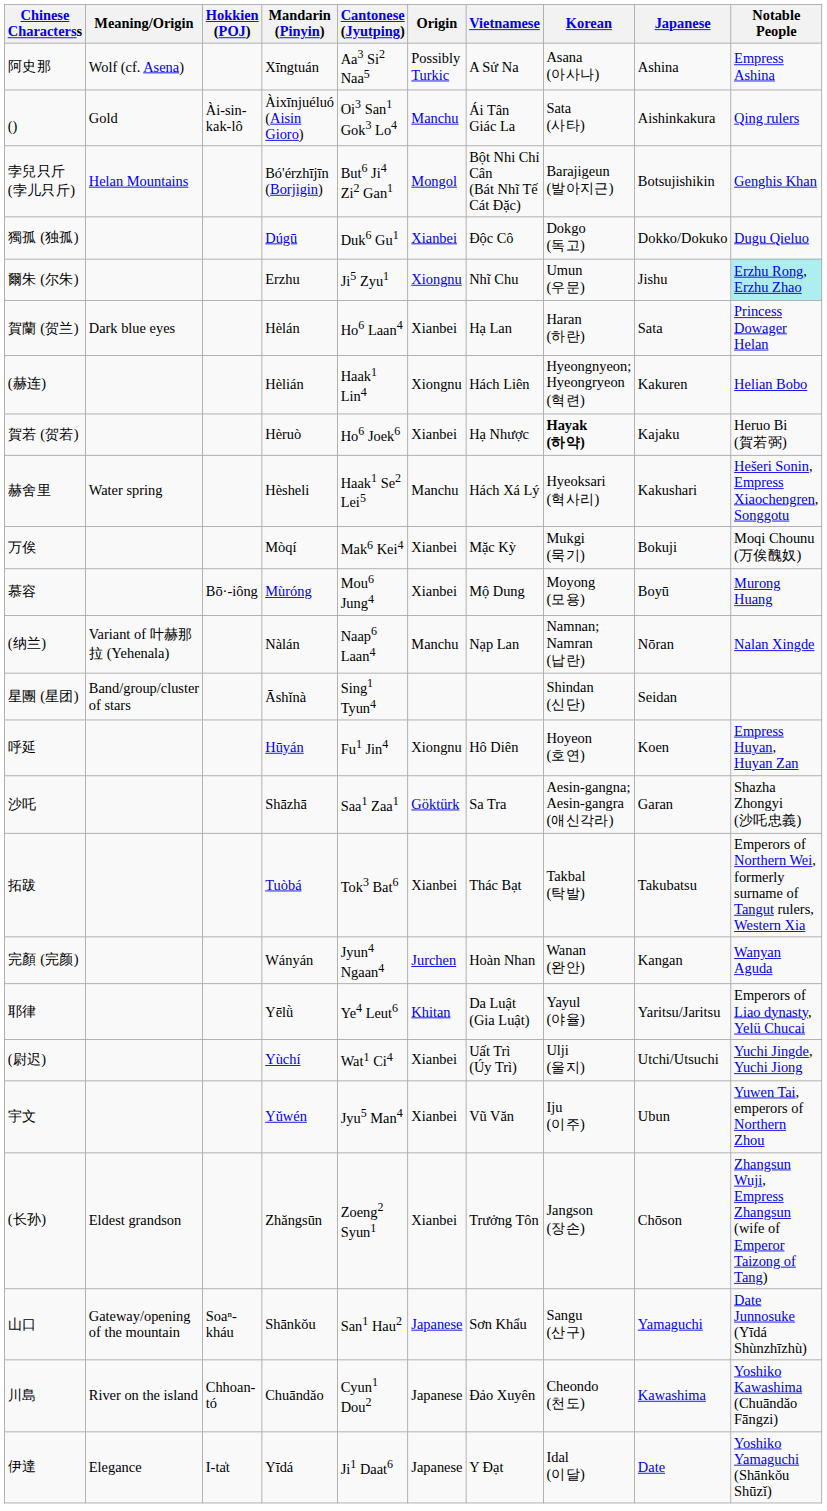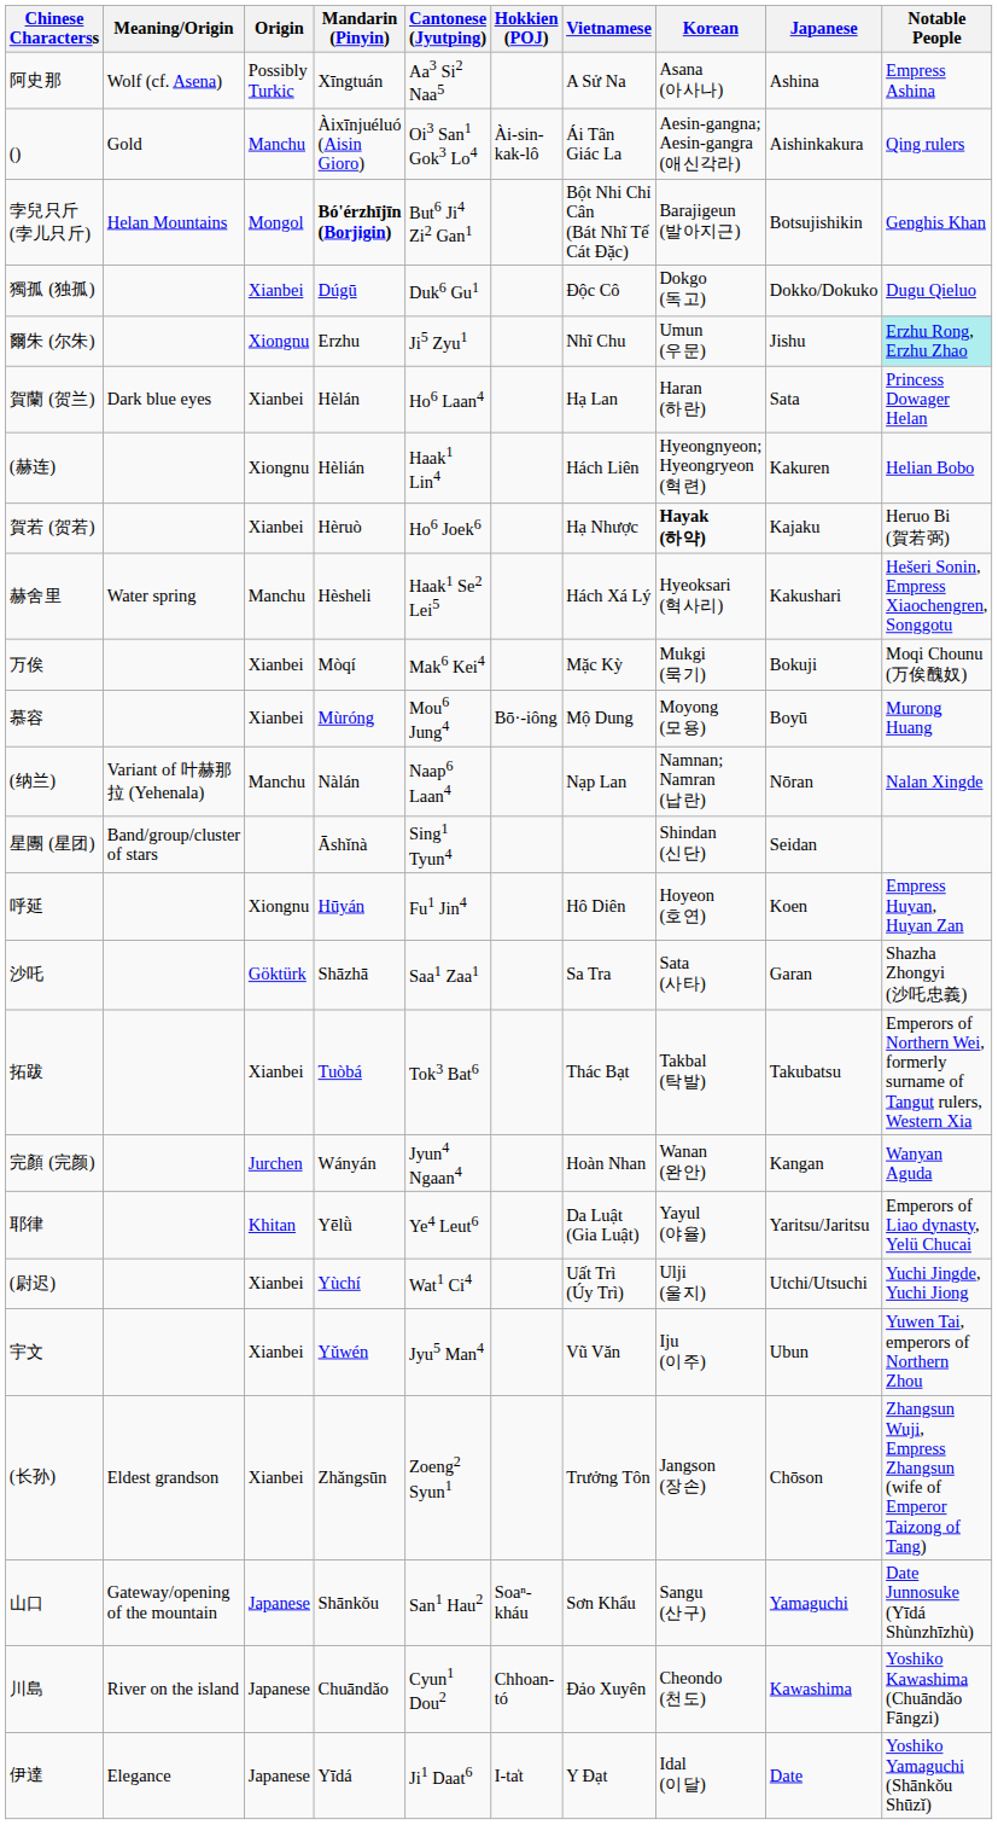 <table class="wikitable">
 <tr>
 <th><a href='#'>Chinese Characters</a>s</th>
 <th>Meaning/Origin</th>
-<th><a href='#'>Hokkien</a><br>(<a href='#'>POJ</a>)</th>
+<th>Origin</th>
 <th>Mandarin<br>(<a href='#'>Pinyin</a>)</th>
 <th><a href='#'>Cantonese</a><br>(<a href='#'>Jyutping</a>)</th>
-<th>Origin</th>
+<th><a href='#'>Hokkien</a><br>(<a href='#'>POJ</a>)</th>
 <th><a href='#'>Vietnamese</a></th>
 <th><a href='#'>Korean</a></th>
 <th><a href='#'>Japanese</a></th>
 <th>Notable People</th>
 </tr>
 <tr>
 <td>阿史那</td>
 <td>Wolf (cf. <a href='#'>Asena</a>)</td>
-<td></td>
+<td>Possibly <a href='#'>Turkic</a></td>
 <td>Xīngtuán</td>
 <td>Aa<sup>3</sup> Si<sup>2</sup> Naa<sup>5</sup></td>
-<td>Possibly <a href='#'>Turkic</a></td>
+<td></td>
 <td>A Sử Na</td>
 <td>Asana <br>(아사나)</td>
 <td>Ashina</td>
 <td><a href='#'>Empress Ashina</a></td>
 </tr>
 <tr>
 <td> <br>()</td>
 <td>Gold</td>
-<td>Ài-sin-kak-lô</td>
+<td><a href='#'>Manchu</a></td>
 <td>Àixīnjuéluó <br>(<a href='#'>Aisin Gioro</a>)</td>
 <td>Oi<sup>3</sup> San<sup>1</sup> Gok<sup>3</sup> Lo<sup>4</sup></td>
-<td><a href='#'>Manchu</a></td>
+<td>Ài-sin-kak-lô</td>
 <td>Ái Tân Giác La</td>
-<td>Sata <br>(사타)</td>
+<td>Aesin-gangna; Aesin-gangra <br>(애신각라)</td>
 <td>Aishinkakura</td>
 <td><a href='#'>Qing rulers</a></td>
 </tr>
 <tr>
 <td>孛兒只斤 <br>(孛儿只斤)</td>
 <td><a href='#'>Helan Mountains</a></td>
+<td><a href='#'>Mongol</a></td>
+<td><strong>Bó'érzhījīn <br>(<a href='#'>Borjigin</a>)</strong></td>
+<td>But<sup>6</sup> Ji<sup>4</sup> Zi<sup>2</sup> Gan<sup>1</sup></td>
 <td></td>
-<td>Bó'érzhījīn <br>(<a href='#'>Borjigin</a>)</td>
-<td>But<sup>6</sup> Ji<sup>4</sup> Zi<sup>2</sup> Gan<sup>1</sup></td>
-<td><a href='#'>Mongol</a></td>
 <td>Bột Nhi Chỉ Cân <br>(Bát Nhĩ Tế Cát Đặc)</td>
 <td>Barajigeun <br>(발아지근)</td>
 <td>Botsujishikin</td>
 <td><a href='#'>Genghis Khan</a></td>
 </tr>
 <tr>
 <td>獨孤 (独孤)</td>
 <td></td>
-<td></td>
+<td><a href='#'>Xianbei</a></td>
 <td><a href='#'>Dúgū</a></td>
 <td>Duk<sup>6</sup> Gu<sup>1</sup></td>
-<td><a href='#'>Xianbei</a></td>
+<td></td>
 <td>Độc Cô</td>
 <td>Dokgo <br>(독고)</td>
 <td>Dokko/Dokuko</td>
 <td><a href='#'>Dugu Qieluo</a></td>
 </tr>
 <tr>
 <td>爾朱 (尔朱)</td>
 <td></td>
-<td></td>
+<td><a href='#'>Xiongnu</a></td>
 <td>Erzhu</td>
 <td>Ji<sup>5</sup> Zyu<sup>1</sup></td>
-<td><a href='#'>Xiongnu</a></td>
+<td></td>
 <td>Nhĩ Chu</td>
 <td>Umun <br>(우문)</td>
 <td>Jishu</td>
 <td style="background: paleturquoise;"><a href='#'>Erzhu Rong</a>, <br><a href='#'>Erzhu Zhao</a></td>
 </tr>
 <tr>
 <td>賀蘭 (贺兰)</td>
 <td>Dark blue eyes</td>
-<td></td>
+<td>Xianbei</td>
 <td>Hèlán</td>
 <td>Ho<sup>6</sup> Laan<sup>4</sup></td>
-<td>Xianbei</td>
+<td></td>
 <td>Hạ Lan</td>
 <td>Haran <br>(하란)</td>
 <td>Sata</td>
 <td><a href='#'>Princess Dowager Helan</a></td>
 </tr>
 <tr>
 <td> (赫连)</td>
 <td></td>
-<td></td>
+<td>Xiongnu</td>
 <td>Hèlián</td>
 <td>Haak<sup>1</sup> Lin<sup>4</sup></td>
-<td>Xiongnu</td>
+<td></td>
 <td>Hách Liên</td>
 <td>Hyeongnyeon; Hyeongryeon <br>(혁련)</td>
 <td>Kakuren</td>
 <td><a href='#'>Helian Bobo</a></td>
 </tr>
 <tr>
 <td>賀若 (贺若)</td>
 <td></td>
-<td></td>
+<td>Xianbei</td>
 <td>Hèruò</td>
 <td>Ho<sup>6</sup> Joek<sup>6</sup></td>
-<td>Xianbei</td>
+<td></td>
 <td>Hạ Nhược</td>
 <td><strong>Hayak <br>(하약)</strong></td>
 <td>Kajaku</td>
 <td>Heruo Bi <br>(賀若弼)</td>
 </tr>
 <tr>
 <td>赫舍里</td>
 <td>Water spring</td>
-<td></td>
+<td>Manchu</td>
 <td>Hèsheli</td>
 <td>Haak<sup>1</sup> Se<sup>2</sup> Lei<sup>5</sup></td>
-<td>Manchu</td>
+<td></td>
 <td>Hách Xá Lý</td>
 <td>Hyeoksari <br>(혁사리)</td>
 <td>Kakushari</td>
 <td><a href='#'>Hešeri Sonin</a>, <a href='#'>Empress Xiaochengren</a>, <a href='#'>Songgotu</a></td>
 </tr>
 <tr>
 <td>万俟</td>
 <td></td>
-<td></td>
+<td>Xianbei</td>
 <td>Mòqí</td>
 <td>Mak<sup>6</sup> Kei<sup>4</sup></td>
-<td>Xianbei</td>
+<td></td>
 <td>Mặc Kỳ</td>
 <td>Mukgi <br>(묵기)</td>
 <td>Bokuji</td>
 <td>Moqi Chounu <br>(万俟醜奴)</td>
 </tr>
 <tr>
 <td>慕容</td>
 <td></td>
-<td>Bō·-iông</td>
+<td>Xianbei</td>
 <td><a href='#'>Mùróng</a></td>
 <td>Mou<sup>6</sup> Jung<sup>4</sup></td>
-<td>Xianbei</td>
+<td>Bō·-iông</td>
 <td>Mộ Dung</td>
 <td>Moyong <br>(모용)</td>
 <td>Boyū</td>
 <td><a href='#'>Murong Huang</a></td>
 </tr>
 <tr>
 <td> (纳兰)</td>
 <td>Variant of 叶赫那拉 (Yehenala)</td>
-<td></td>
+<td>Manchu</td>
 <td>Nàlán</td>
 <td>Naap<sup>6</sup> Laan<sup>4</sup></td>
-<td>Manchu</td>
+<td></td>
 <td>Nạp Lan</td>
 <td>Namnan; Namran <br>(납란)</td>
 <td>Nōran</td>
 <td><a href='#'>Nalan Xingde</a></td>
 </tr>
 <tr>
 <td>星團 (星团)</td>
 <td>Band/group/cluster of stars</td>
 <td></td>
 <td>Āshǐnà</td>
 <td>Sing<sup>1</sup> Tyun<sup>4</sup></td>
 <td></td>
 <td></td>
 <td>Shindan<br>(신단)</td>
 <td>Seidan</td>
 <td></td>
 </tr>
 <tr>
 <td>呼延</td>
 <td></td>
-<td></td>
+<td>Xiongnu</td>
 <td><a href='#'>Hūyán</a></td>
 <td>Fu<sup>1</sup> Jin<sup>4</sup></td>
-<td>Xiongnu</td>
+<td></td>
 <td>Hô Diên</td>
 <td>Hoyeon <br>(호연)</td>
 <td>Koen</td>
 <td><a href='#'>Empress Huyan</a>, <br><a href='#'>Huyan Zan</a></td>
 </tr>
 <tr>
 <td>沙吒</td>
 <td></td>
-<td></td>
+<td><a href='#'>Göktürk</a></td>
 <td>Shāzhā</td>
 <td>Saa<sup>1</sup> Zaa<sup>1</sup></td>
-<td><a href='#'>Göktürk</a></td>
+<td></td>
 <td>Sa Tra</td>
-<td>Aesin-gangna; Aesin-gangra <br>(애신각라)</td>
+<td>Sata <br>(사타)</td>
 <td>Garan</td>
 <td>Shazha Zhongyi <br>(沙吒忠義)</td>
 </tr>
 <tr>
 <td>拓跋</td>
 <td></td>
-<td></td>
+<td>Xianbei</td>
 <td><a href='#'>Tuòbá</a></td>
 <td>Tok<sup>3</sup> Bat<sup>6</sup></td>
-<td>Xianbei</td>
+<td></td>
 <td>Thác Bạt</td>
 <td>Takbal <br>(탁발)</td>
 <td>Takubatsu</td>
 <td>Emperors of <a href='#'>Northern Wei</a>, formerly surname of <a href='#'>Tangut</a> rulers, <a href='#'>Western Xia</a></td>
 </tr>
 <tr>
 <td>完顏 (完颜)</td>
 <td></td>
-<td></td>
+<td><a href='#'>Jurchen</a></td>
 <td>Wányán</td>
 <td>Jyun<sup>4</sup> Ngaan<sup>4</sup></td>
-<td><a href='#'>Jurchen</a></td>
+<td></td>
 <td>Hoàn Nhan</td>
 <td>Wanan <br>(완안)</td>
 <td>Kangan</td>
 <td><a href='#'>Wanyan Aguda</a></td>
 </tr>
 <tr>
 <td>耶律</td>
 <td></td>
-<td></td>
+<td><a href='#'>Khitan</a></td>
 <td>Yēlǜ</td>
 <td>Ye<sup>4</sup> Leut<sup>6</sup></td>
-<td><a href='#'>Khitan</a></td>
+<td></td>
 <td>Da Luật <br>(Gia Luật)</td>
 <td>Yayul <br>(야율)</td>
 <td>Yaritsu/Jaritsu</td>
 <td>Emperors of <a href='#'>Liao dynasty</a>, <br><a href='#'>Yelü Chucai</a></td>
 </tr>
 <tr>
 <td> (尉迟)</td>
 <td></td>
-<td></td>
+<td>Xianbei</td>
 <td><a href='#'>Yùchí</a></td>
 <td>Wat<sup>1</sup> Ci<sup>4</sup></td>
-<td>Xianbei</td>
+<td></td>
 <td>Uất Trì <br>(Úy Trì)</td>
 <td>Ulji <br>(울지)</td>
 <td>Utchi/Utsuchi</td>
 <td><a href='#'>Yuchi Jingde</a>, <br><a href='#'>Yuchi Jiong</a></td>
 </tr>
 <tr>
 <td>宇文</td>
 <td></td>
-<td></td>
+<td>Xianbei</td>
 <td><a href='#'>Yǔwén</a></td>
 <td>Jyu<sup>5</sup> Man<sup>4</sup></td>
-<td>Xianbei</td>
+<td></td>
 <td>Vũ Văn</td>
 <td>Iju <br>(이주)</td>
 <td>Ubun</td>
 <td><a href='#'>Yuwen Tai</a>, emperors of <a href='#'>Northern Zhou</a></td>
 </tr>
 <tr>
 <td> (长孙)</td>
 <td>Eldest grandson</td>
-<td></td>
+<td>Xianbei</td>
 <td>Zhǎngsūn</td>
 <td>Zoeng<sup>2</sup> Syun<sup>1</sup></td>
-<td>Xianbei</td>
+<td></td>
 <td>Trưởng Tôn</td>
 <td>Jangson <br>(장손)</td>
 <td>Chōson</td>
 <td><a href='#'>Zhangsun Wuji</a>, <a href='#'>Empress Zhangsun</a> (wife of <a href='#'>Emperor Taizong of Tang</a>)</td>
 </tr>
 <tr>
 <td>山口</td>
 <td>Gateway/opening of the mountain</td>
-<td>Soaⁿ-kháu</td>
+<td><a href='#'>Japanese</a></td>
 <td>Shānkǒu</td>
 <td>San<sup>1</sup> Hau<sup>2</sup></td>
-<td><a href='#'>Japanese</a></td>
+<td>Soaⁿ-kháu</td>
 <td>Sơn Khẩu</td>
 <td>Sangu<br>(산구)</td>
 <td><a href='#'>Yamaguchi</a></td>
 <td><a href='#'>Date Junnosuke</a> (Yīdá Shùnzhīzhù)</td>
 </tr>
 <tr>
 <td>川島</td>
 <td>River on the island</td>
-<td>Chhoan-tó</td>
+<td>Japanese</td>
 <td>Chuāndǎo</td>
 <td>Cyun<sup>1</sup> Dou<sup>2</sup></td>
-<td>Japanese</td>
+<td>Chhoan-tó</td>
 <td>Đảo Xuyên</td>
 <td>Cheondo<br>(천도)</td>
 <td><a href='#'>Kawashima</a></td>
 <td><a href='#'>Yoshiko Kawashima</a> (Chuāndǎo Fāngzi)</td>
 </tr>
 <tr>
 <td>伊達</td>
 <td>Elegance</td>
-<td>I-ta̍t</td>
+<td>Japanese</td>
 <td>Yīdá</td>
 <td>Ji<sup>1</sup> Daat<sup>6</sup></td>
-<td>Japanese</td>
+<td>I-ta̍t</td>
 <td>Y Đạt</td>
 <td>Idal<br>(이달)</td>
 <td><a href='#'>Date</a></td>
 <td><a href='#'>Yoshiko Yamaguchi</a> (Shānkǒu Shūzǐ)</td>
 </tr>
 </table>
